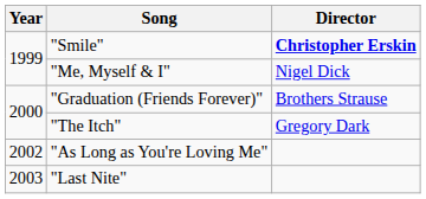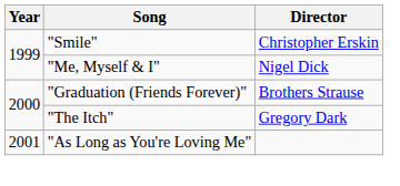 <table class="wikitable">
 <tr>
 <th>Year</th>
 <th>Song</th>
 <th>Director</th>
 </tr>
 <tr>
 <td rowspan="2">1999</td>
 <td>"Smile"</td>
-<td><strong><a href='#'>Christopher Erskin</a></strong></td>
+<td><a href='#'>Christopher Erskin</a></td>
 </tr>
 <tr>
 <td>"Me, Myself & I"</td>
 <td><a href='#'>Nigel Dick</a></td>
 </tr>
 <tr>
 <td rowspan="2">2000</td>
 <td>"Graduation (Friends Forever)"</td>
 <td><a href='#'>Brothers Strause</a></td>
 </tr>
 <tr>
 <td>"The Itch"</td>
 <td><a href='#'>Gregory Dark</a></td>
 </tr>
 <tr>
-<td>2002</td>
+<td>2001</td>
 <td>"As Long as You're Loving Me"</td>
 <td></td>
 </tr>
-<tr>
-<td>2003</td>
-<td>"Last Nite"</td>
-<td></td>
-</tr>
 </table>
